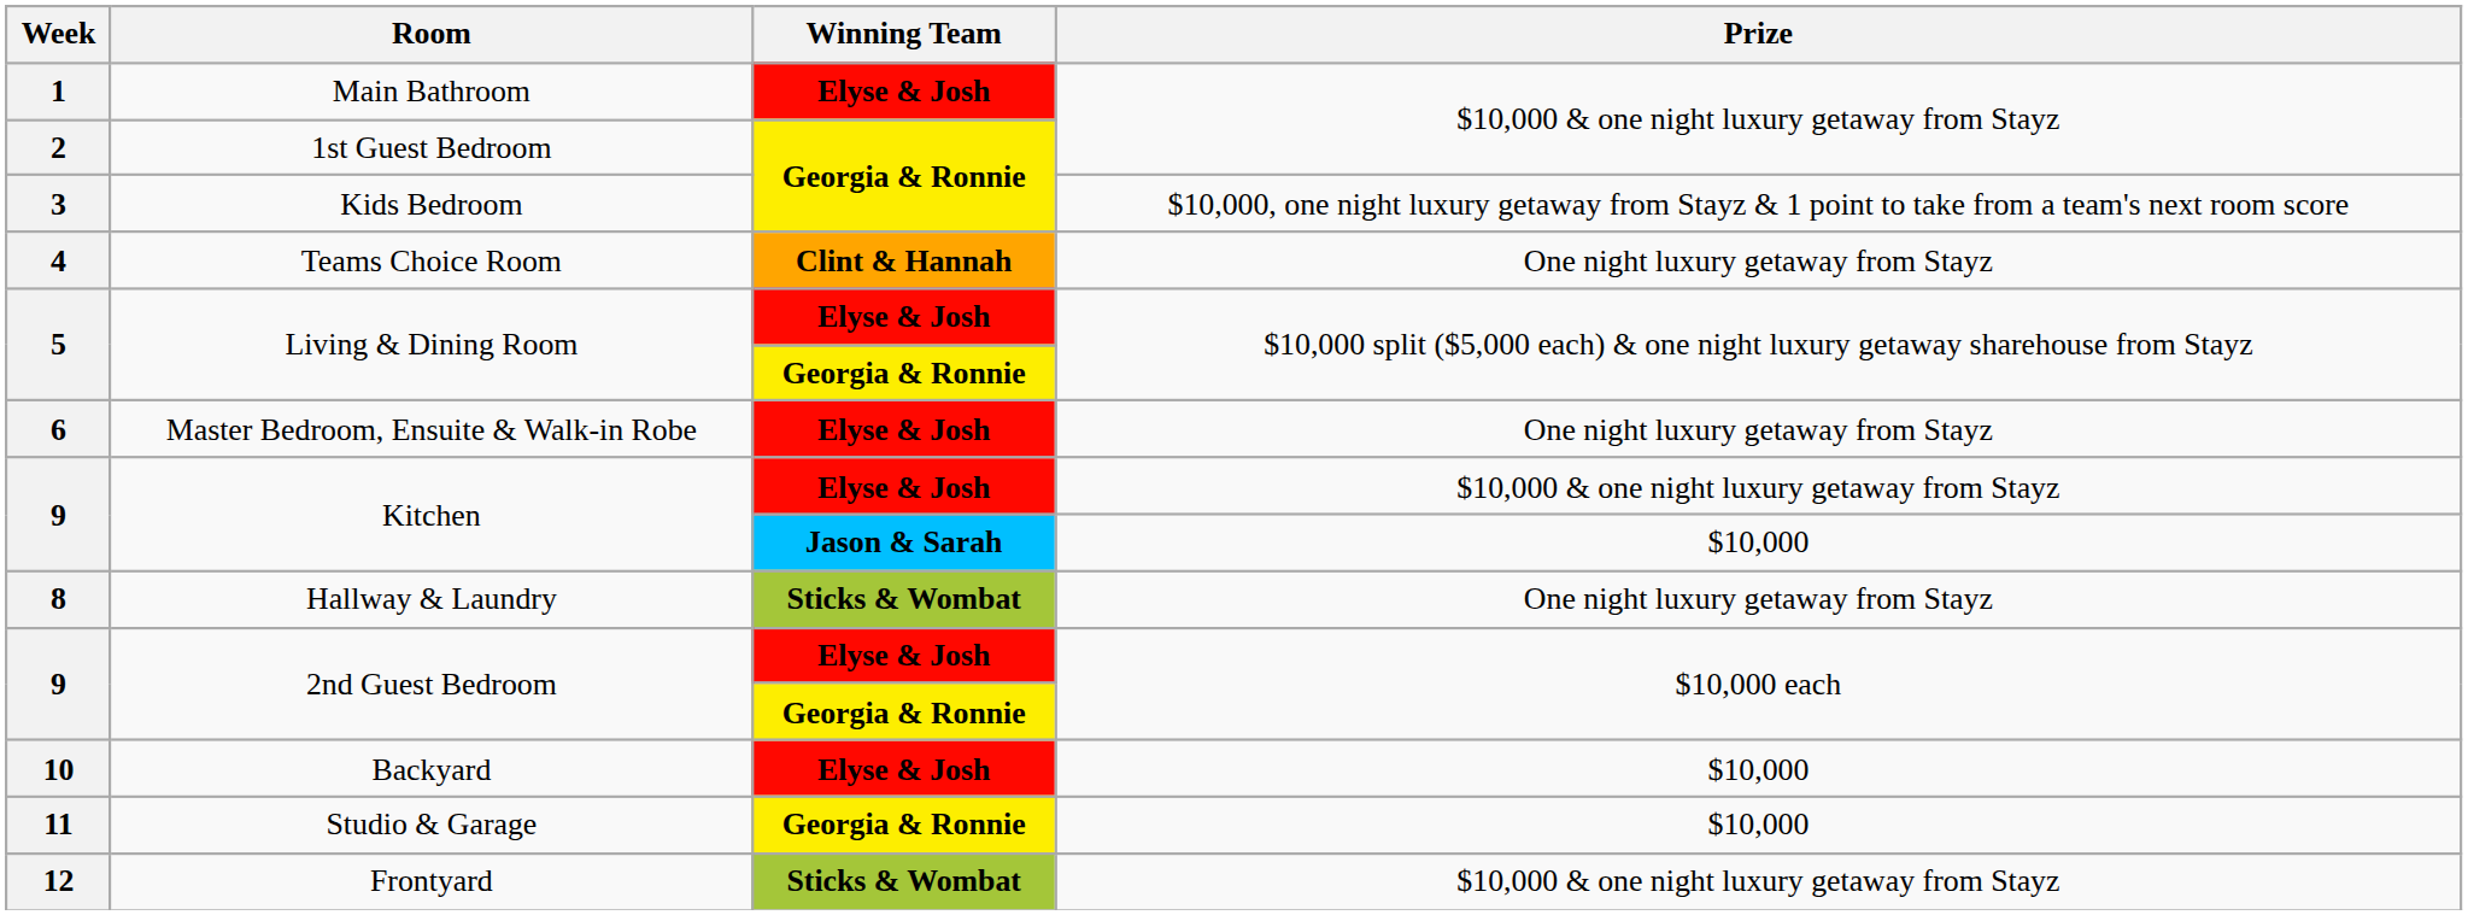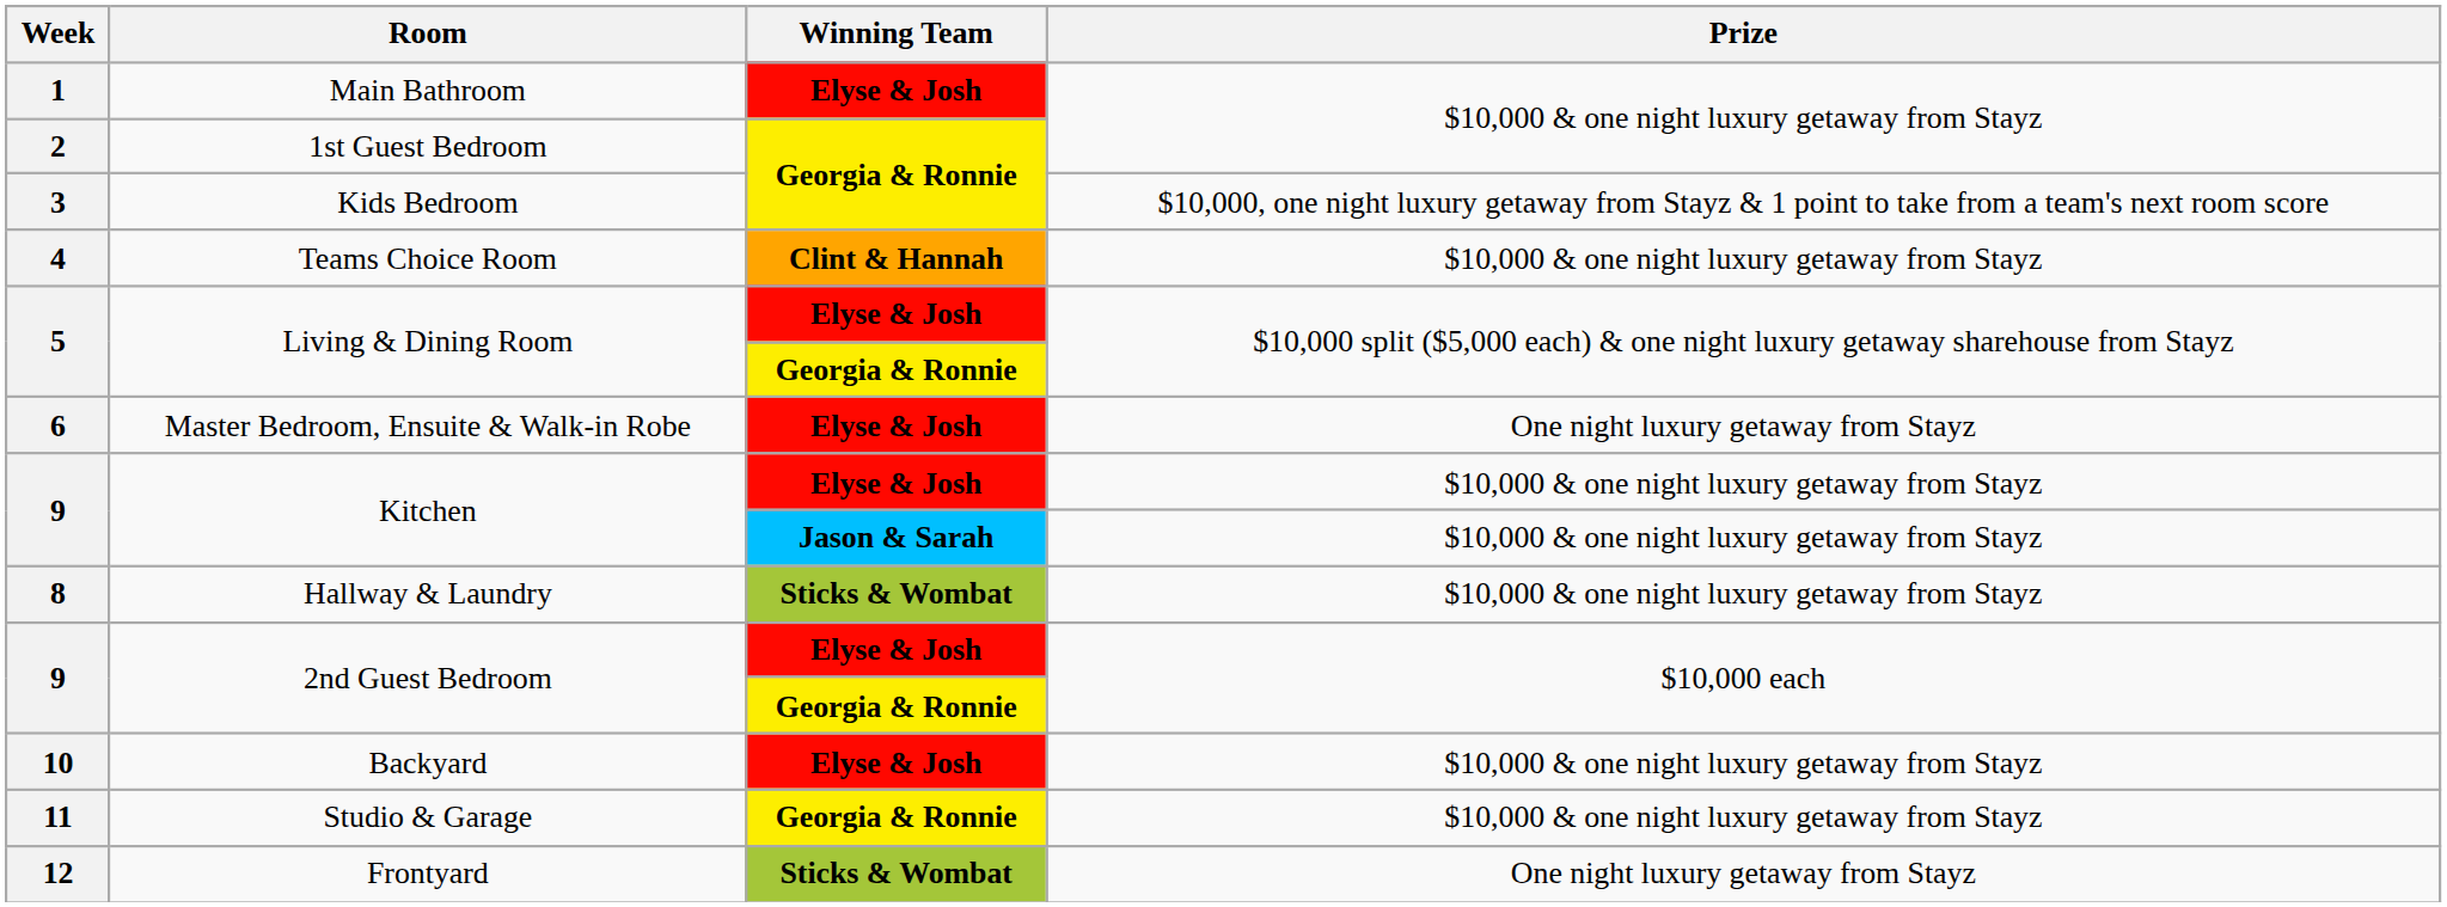 <table class="wikitable" style="text-align: center; font-size: 9pt; line-height:16px; width:75%">
 <tr>
 <th>Week</th>
 <th>Room</th>
 <th>Winning Team</th>
 <th>Prize</th>
 </tr>
 <tr>
 <th>1</th>
 <td>Main Bathroom</td>
 <td style="background:#FF0800; color:black;"><strong>Elyse & Josh</strong></td>
 <td rowspan="2">$10,000 & one night luxury getaway from Stayz</td>
 </tr>
 <tr>
 <th>2</th>
 <td>1st Guest Bedroom</td>
 <td rowspan="2" style="background:#FDEE00; color:black;"><strong>Georgia & Ronnie</strong></td>
 </tr>
 <tr>
 <th>3</th>
 <td>Kids Bedroom</td>
 <td>$10,000, one night luxury getaway from Stayz & 1 point to take from a team's next room score</td>
 </tr>
 <tr>
 <th>4</th>
 <td>Teams Choice Room</td>
 <td style="background:orange; color:black;"><strong>Clint & Hannah</strong></td>
-<td>One night luxury getaway from Stayz</td>
+<td>$10,000 & one night luxury getaway from Stayz</td>
 </tr>
 <tr>
 <th rowspan="2">5</th>
 <td rowspan="2">Living & Dining Room</td>
 <td style="background:#FF0800; color:black;"><strong>Elyse & Josh</strong></td>
 <td rowspan="2">$10,000 split ($5,000 each) & one night luxury getaway sharehouse from Stayz</td>
 </tr>
 <tr>
 <td style="background:#FDEE00; color:black;"><strong>Georgia & Ronnie</strong></td>
 </tr>
 <tr>
 <th>6</th>
 <td>Master Bedroom, Ensuite & Walk-in Robe</td>
 <td style="background:#FF0800; color:black;"><strong>Elyse & Josh</strong></td>
 <td>One night luxury getaway from Stayz</td>
 </tr>
 <tr>
 <th rowspan="2">9</th>
 <td rowspan="2">Kitchen</td>
 <td style="background:#FF0800; color:black;"><strong>Elyse & Josh</strong></td>
 <td rowspan="1">$10,000 & one night luxury getaway from Stayz</td>
 </tr>
 <tr>
 <td style="background:#00BFFF; color:black;"><strong>Jason & Sarah</strong></td>
-<td>$10,000</td>
+<td>$10,000 & one night luxury getaway from Stayz</td>
 </tr>
 <tr>
 <th>8</th>
 <td>Hallway & Laundry</td>
 <td style="background:#A4C639; color:black;"><strong>Sticks & Wombat</strong></td>
-<td>One night luxury getaway from Stayz</td>
+<td>$10,000 & one night luxury getaway from Stayz</td>
 </tr>
 <tr>
 <th rowspan="2">9</th>
 <td rowspan="2">2nd Guest Bedroom</td>
 <td style="background:#FF0800; color:black;"><strong>Elyse & Josh</strong></td>
 <td rowspan="2">$10,000 each</td>
 </tr>
 <tr>
 <td style="background:#FDEE00; color:black;"><strong>Georgia & Ronnie</strong></td>
 </tr>
 <tr>
 <th>10</th>
 <td>Backyard</td>
 <td style="background:#FF0800; color:black;"><strong>Elyse & Josh</strong></td>
-<td>$10,000</td>
+<td>$10,000 & one night luxury getaway from Stayz</td>
 </tr>
 <tr>
 <th>11</th>
 <td>Studio & Garage</td>
 <td style="background:#FDEE00; color:black;"><strong>Georgia & Ronnie</strong></td>
-<td>$10,000</td>
+<td>$10,000 & one night luxury getaway from Stayz</td>
 </tr>
 <tr>
 <th>12</th>
 <td>Frontyard</td>
 <td style="background:#A4C639; color:black;"><strong>Sticks & Wombat</strong></td>
-<td>$10,000 & one night luxury getaway from Stayz</td>
+<td>One night luxury getaway from Stayz</td>
 </tr>
 </table>
